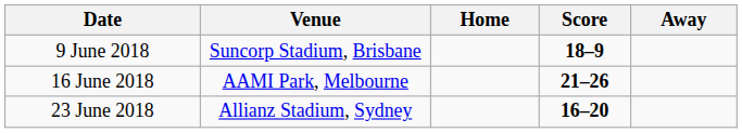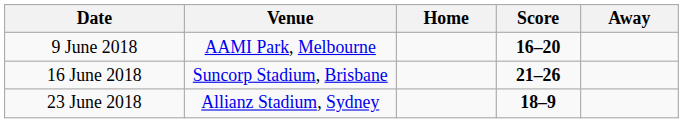 <table class="wikitable" style="text-align:center;">
 <tr>
 <th style="width:280px">Date</th>
 <th style="width:300px">Venue</th>
 <th style="width:125px">Home</th>
 <th style="width:100px">Score</th>
 <th style="width:125px">Away</th>
 </tr>
 <tr>
 <td>9 June 2018</td>
-<td><a href='#'>Suncorp Stadium</a>, <a href='#'>Brisbane</a></td>
+<td><a href='#'>AAMI Park</a>, <a href='#'>Melbourne</a></td>
 <td></td>
-<td><strong>18–9</strong></td>
+<td><strong>16–20</strong></td>
 <td></td>
 </tr>
 <tr>
 <td>16 June 2018</td>
-<td><a href='#'>AAMI Park</a>, <a href='#'>Melbourne</a></td>
+<td><a href='#'>Suncorp Stadium</a>, <a href='#'>Brisbane</a></td>
 <td></td>
 <td><strong>21–26</strong></td>
 <td></td>
 </tr>
 <tr>
 <td>23 June 2018</td>
 <td><a href='#'>Allianz Stadium</a>, <a href='#'>Sydney</a></td>
 <td></td>
-<td><strong>16–20</strong></td>
+<td><strong>18–9</strong></td>
 <td></td>
 </tr>
 </table>
